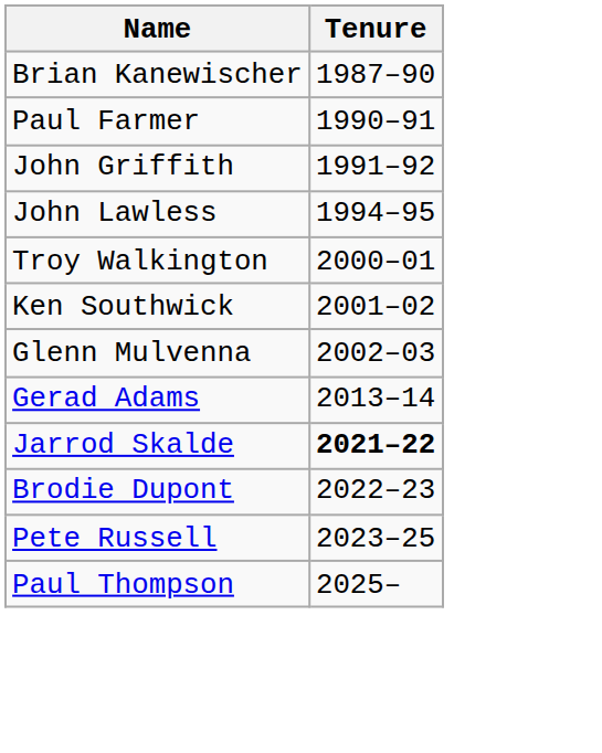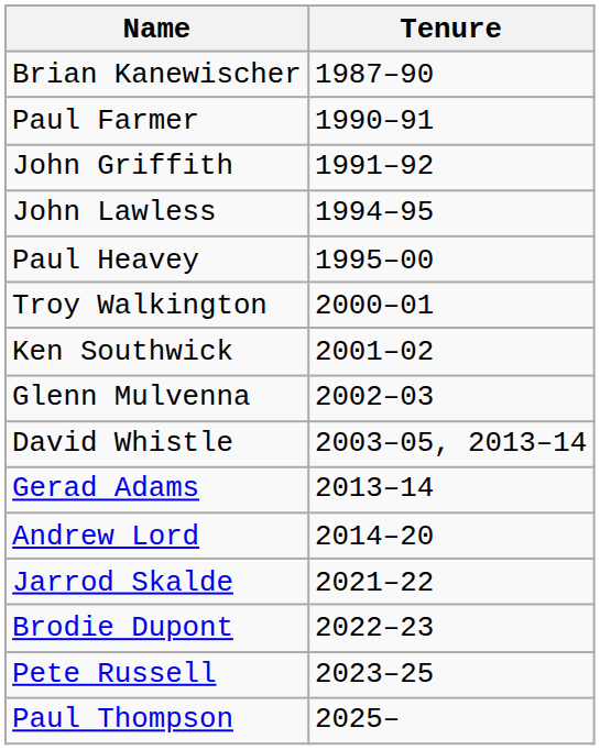 <table class="wikitable">
 <tr>
 <th>Name</th>
 <th>Tenure</th>
 </tr>
 <tr>
 <td>Brian Kanewischer</td>
 <td>1987–90</td>
 </tr>
 <tr>
 <td>Paul Farmer</td>
 <td>1990–91</td>
 </tr>
 <tr>
 <td>John Griffith</td>
 <td>1991–92</td>
 </tr>
 <tr>
 <td>John Lawless</td>
 <td>1994–95</td>
 </tr>
 <tr>
+<td>Paul Heavey</td>
+<td>1995–00</td>
+</tr>
+<tr>
 <td>Troy Walkington</td>
 <td>2000–01</td>
 </tr>
 <tr>
 <td>Ken Southwick</td>
 <td>2001–02</td>
 </tr>
 <tr>
 <td>Glenn Mulvenna</td>
 <td>2002–03</td>
 </tr>
 <tr>
+<td>David Whistle</td>
+<td>2003–05, 2013–14</td>
+</tr>
+<tr>
 <td><a href='#'>Gerad Adams</a></td>
 <td>2013–14</td>
 </tr>
 <tr>
+<td><a href='#'>Andrew Lord</a></td>
+<td>2014–20</td>
+</tr>
+<tr>
 <td><a href='#'>Jarrod Skalde</a></td>
-<td><strong>2021–22</strong></td>
+<td>2021–22</td>
 </tr>
 <tr>
 <td><a href='#'>Brodie Dupont</a></td>
 <td>2022–23</td>
 </tr>
 <tr>
 <td><a href='#'>Pete Russell</a></td>
 <td>2023–25</td>
 </tr>
 <tr>
 <td><a href='#'>Paul Thompson</a></td>
 <td>2025–</td>
 </tr>
 </table>
